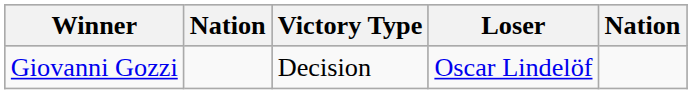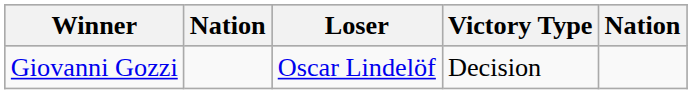 <table class="wikitable sortable" style="text-align:left;">
 <tr>
 <th>Winner</th>
 <th>Nation</th>
+<th>Loser</th>
 <th>Victory Type</th>
-<th>Loser</th>
 <th>Nation</th>
 </tr>
 <tr>
 <td><a href='#'>Giovanni Gozzi</a></td>
 <td></td>
+<td><a href='#'>Oscar Lindelöf</a></td>
 <td>Decision</td>
-<td><a href='#'>Oscar Lindelöf</a></td>
 <td></td>
 </tr>
 </table>
